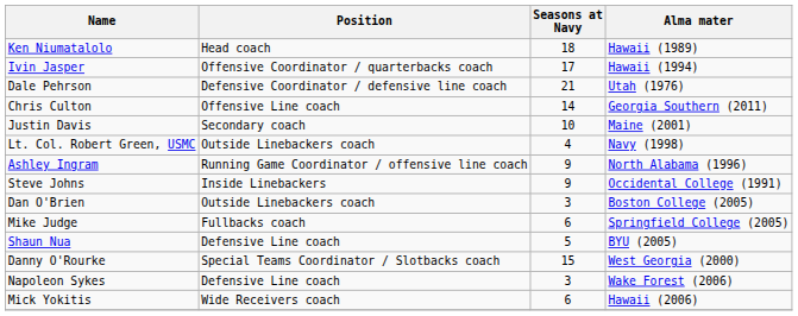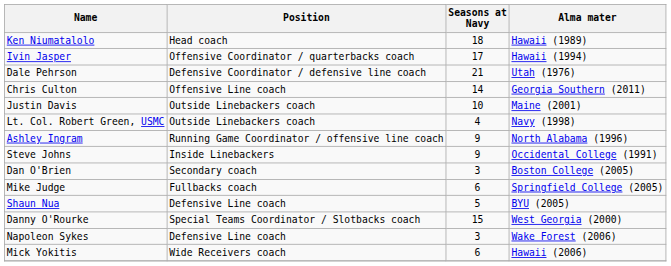 <table class="wikitable" border="1" style="font-size:90%;">
 <tr>
 <th>Name</th>
 <th>Position</th>
 <th>Seasons at<br>Navy</th>
 <th>Alma mater</th>
 </tr>
 <tr>
 <td><a href='#'>Ken Niumatalolo</a></td>
 <td>Head coach</td>
 <td align=center>18</td>
 <td><a href='#'>Hawaii</a> (1989)</td>
 </tr>
 <tr>
 <td><a href='#'>Ivin Jasper</a></td>
 <td>Offensive Coordinator / quarterbacks coach</td>
 <td align=center>17</td>
 <td><a href='#'>Hawaii</a> (1994)</td>
 </tr>
 <tr>
 <td>Dale Pehrson</td>
 <td>Defensive Coordinator / defensive line coach</td>
 <td align=center>21</td>
 <td><a href='#'>Utah</a> (1976)</td>
 </tr>
 <tr>
 <td>Chris Culton</td>
 <td>Offensive Line coach</td>
 <td align=center>14</td>
 <td><a href='#'>Georgia Southern</a> (2011)</td>
 </tr>
 <tr>
 <td>Justin Davis</td>
-<td>Secondary coach</td>
+<td>Outside Linebackers coach</td>
 <td align=center>10</td>
 <td><a href='#'>Maine</a> (2001)</td>
 </tr>
 <tr>
 <td>Lt. Col. Robert Green, <a href='#'>USMC</a></td>
 <td>Outside Linebackers coach</td>
 <td align=center>4</td>
 <td><a href='#'>Navy</a> (1998)</td>
 </tr>
 <tr>
 <td><a href='#'>Ashley Ingram</a></td>
 <td>Running Game Coordinator / offensive line coach</td>
 <td align=center>9</td>
 <td><a href='#'>North Alabama</a> (1996)</td>
 </tr>
 <tr>
 <td>Steve Johns</td>
 <td>Inside Linebackers</td>
 <td align=center>9</td>
 <td><a href='#'>Occidental College</a> (1991)</td>
 </tr>
 <tr>
 <td>Dan O'Brien</td>
-<td>Outside Linebackers coach</td>
+<td>Secondary coach</td>
 <td align=center>3</td>
 <td><a href='#'>Boston College</a> (2005)</td>
 </tr>
 <tr>
 <td>Mike Judge</td>
 <td>Fullbacks coach</td>
 <td align=center>6</td>
 <td><a href='#'>Springfield College</a> (2005)</td>
 </tr>
 <tr>
 <td><a href='#'>Shaun Nua</a></td>
 <td>Defensive Line coach</td>
 <td align=center>5</td>
 <td><a href='#'>BYU</a> (2005)</td>
 </tr>
 <tr>
 <td>Danny O'Rourke</td>
 <td>Special Teams Coordinator / Slotbacks coach</td>
 <td align=center>15</td>
 <td><a href='#'>West Georgia</a> (2000)</td>
 </tr>
 <tr>
 <td>Napoleon Sykes</td>
 <td>Defensive Line coach</td>
 <td align=center>3</td>
 <td><a href='#'>Wake Forest</a> (2006)</td>
 </tr>
 <tr>
 <td>Mick Yokitis</td>
 <td>Wide Receivers coach</td>
 <td align=center>6</td>
 <td><a href='#'>Hawaii</a> (2006)</td>
 </tr>
 <tr>
 </tr>
 </table>
